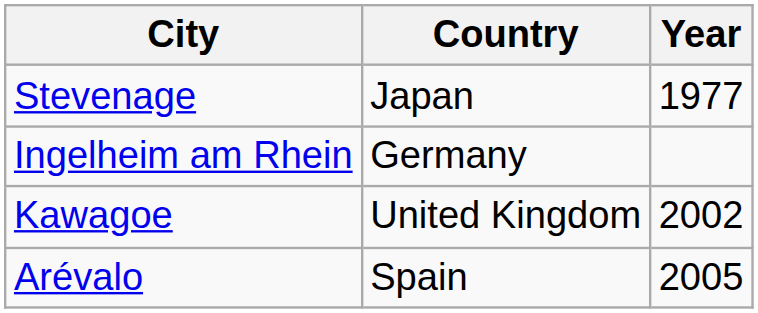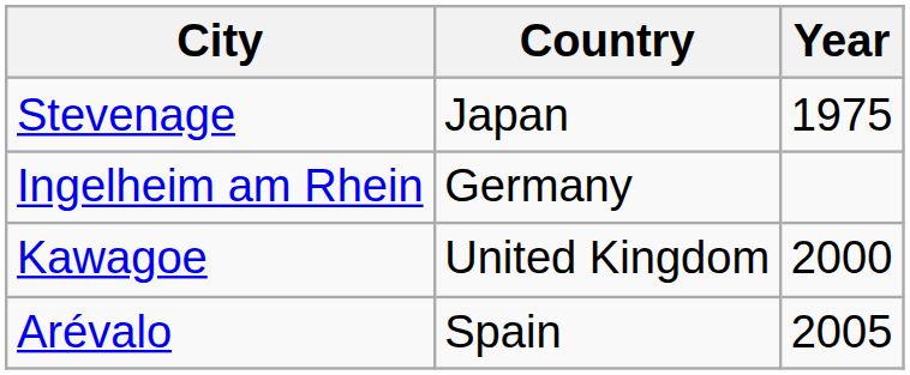 <table class="wikitable">
 <tr>
 <th>City</th>
 <th>Country</th>
 <th>Year</th>
 </tr>
 <tr>
 <td><a href='#'>Stevenage</a></td>
 <td>Japan</td>
-<td>1977</td>
+<td>1975</td>
 </tr>
 <tr>
 <td><a href='#'>Ingelheim am Rhein</a></td>
 <td>Germany</td>
 <td></td>
 </tr>
 <tr>
 <td><a href='#'>Kawagoe</a></td>
 <td>United Kingdom</td>
-<td>2002</td>
+<td>2000</td>
 </tr>
 <tr>
 <td><a href='#'>Arévalo</a></td>
 <td>Spain</td>
 <td>2005</td>
 </tr>
 </table>
